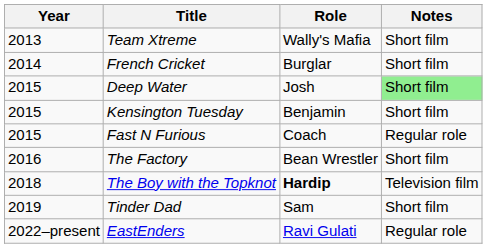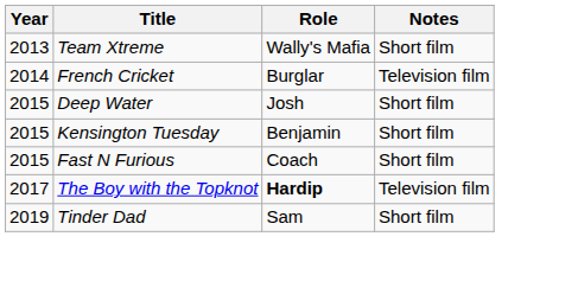 <table class="wikitable">
 <tr>
 <th>Year</th>
 <th>Title</th>
 <th>Role</th>
 <th>Notes</th>
 </tr>
 <tr>
 <td>2013</td>
 <td><em>Team Xtreme</em></td>
 <td>Wally's Mafia</td>
 <td>Short film</td>
 </tr>
 <tr>
 <td>2014</td>
 <td><em>French Cricket</em></td>
 <td>Burglar</td>
-<td>Short film</td>
+<td>Television film</td>
 </tr>
 <tr>
 <td>2015</td>
 <td><em>Deep Water</em></td>
 <td>Josh</td>
-<td style="background: lightgreen;">Short film</td>
+<td>Short film</td>
 </tr>
 <tr>
 <td>2015</td>
 <td><em>Kensington Tuesday</em></td>
 <td>Benjamin</td>
 <td>Short film</td>
 </tr>
 <tr>
 <td>2015</td>
 <td><em>Fast N Furious</em></td>
 <td>Coach</td>
-<td>Regular role</td>
-</tr>
-<tr>
-<td>2016</td>
-<td><em>The Factory</em></td>
-<td>Bean Wrestler</td>
 <td>Short film</td>
 </tr>
 <tr>
-<td>2018</td>
+<td>2017</td>
 <td><em><a href='#'>The Boy with the Topknot</a></em></td>
 <td><strong>Hardip</strong></td>
 <td>Television film</td>
 </tr>
 <tr>
 <td>2019</td>
 <td><em>Tinder Dad</em></td>
 <td>Sam</td>
 <td>Short film</td>
 </tr>
-<tr>
-<td>2022–present</td>
-<td><em><a href='#'>EastEnders</a></em></td>
-<td><a href='#'>Ravi Gulati</a></td>
-<td>Regular role</td>
-</tr>
 </table>
